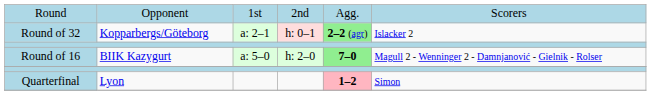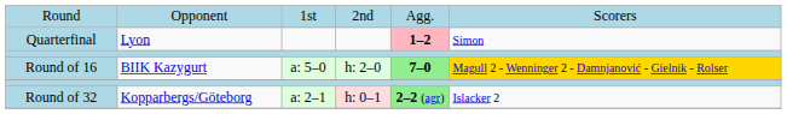 <table class="wikitable" style="text-align:center">
 <tr bgcolor=lightblue>
 <td width=150px>Round</td>
 <td width=200px>Opponent</td>
 <td width=80px>1st</td>
 <td width=80px>2nd</td>
 <td width=80px>Agg.</td>
 <td width=600px>Scorers</td>
 </tr>
 <tr>
-<td bgcolor=lightblue>Round of 32</td>
-<td align=left> <a href='#'>Kopparbergs/Göteborg</a></td>
-<td bgcolor=#ddffdd>a: 2–1</td>
-<td bgcolor=#ffdddd>h: 0–1</td>
-<td bgcolor=lightgreen><strong>2–2</strong> <small>(<a href='#'>agr</a>)</small></td>
-<td align=left><small><a href='#'>Islacker</a> 2</small></td>
+<td bgcolor=lightblue>Quarterfinal</td>
+<td align=left> <a href='#'>Lyon</a></td>
+<td></td>
+<td></td>
+<td bgcolor=lightpink><strong>1–2</strong></td>
+<td align=left><small><a href='#'>Simon</a></small></td>
 </tr>
 <tr bgcolor=lightblue>
 <td colspan=6></td>
 </tr>
 <tr>
 <td bgcolor=lightblue>Round of 16</td>
 <td align=left> <a href='#'>BIIK Kazygurt</a></td>
 <td bgcolor="#ddffdd">a: 5–0</td>
 <td bgcolor="#ddffdd">h: 2–0</td>
 <td bgcolor=lightgreen><strong>7–0</strong></td>
-<td align=left><small><a href='#'>Magull</a> 2 - <a href='#'>Wenninger</a> 2 - <a href='#'>Damnjanović</a> - <a href='#'>Gielnik</a> - <a href='#'>Rolser</a></small></td>
+<td align=left style="background: gold;"><small><a href='#'>Magull</a> 2 - <a href='#'>Wenninger</a> 2 - <a href='#'>Damnjanović</a> - <a href='#'>Gielnik</a> - <a href='#'>Rolser</a></small></td>
 </tr>
 <tr>
 </tr>
 <tr bgcolor=lightblue>
 <td colspan=6></td>
 </tr>
 <tr>
-<td bgcolor=lightblue>Quarterfinal</td>
-<td align=left> <a href='#'>Lyon</a></td>
-<td></td>
-<td></td>
-<td bgcolor=lightpink><strong>1–2</strong></td>
-<td align=left><small><a href='#'>Simon</a></small></td>
+<td bgcolor=lightblue>Round of 32</td>
+<td align=left> <a href='#'>Kopparbergs/Göteborg</a></td>
+<td bgcolor=#ddffdd>a: 2–1</td>
+<td bgcolor=#ffdddd>h: 0–1</td>
+<td bgcolor=lightgreen><strong>2–2</strong> <small>(<a href='#'>agr</a>)</small></td>
+<td align=left><small><a href='#'>Islacker</a> 2</small></td>
 </tr>
 <tr>
 </tr>
 </table>
